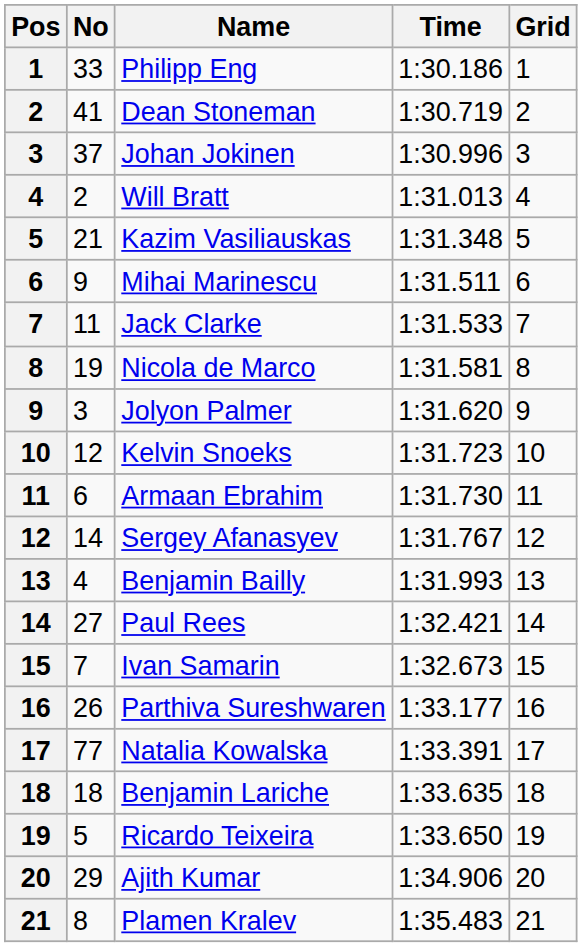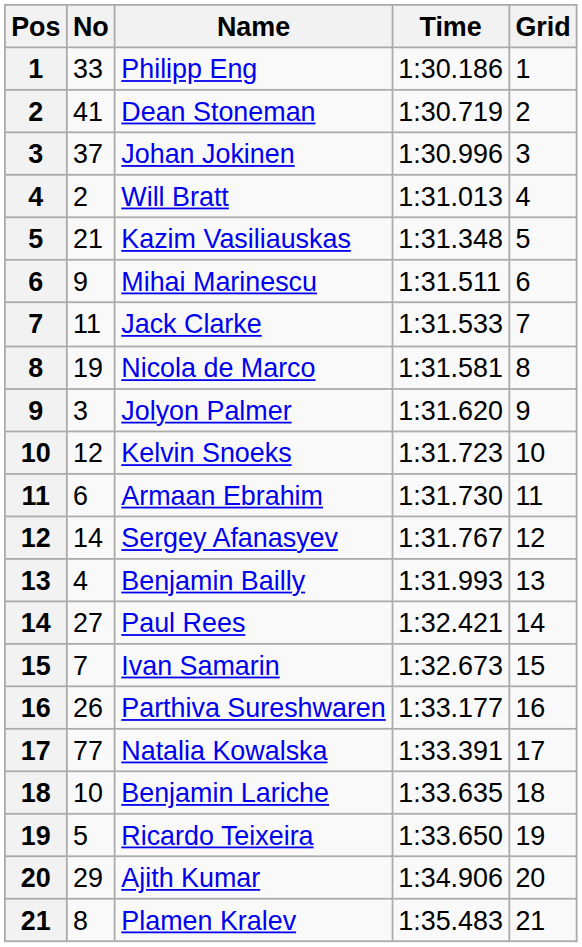 <table class="wikitable" style="font-size: 95%">
 <tr>
 <th>Pos</th>
 <th>No</th>
 <th>Name</th>
 <th>Time</th>
 <th>Grid</th>
 </tr>
 <tr>
 <th>1</th>
 <td>33</td>
 <td> <a href='#'>Philipp Eng</a></td>
 <td>1:30.186</td>
 <td>1</td>
 </tr>
 <tr>
 <th>2</th>
 <td>41</td>
 <td> <a href='#'>Dean Stoneman</a></td>
 <td>1:30.719</td>
 <td>2</td>
 </tr>
 <tr>
 <th>3</th>
 <td>37</td>
 <td> <a href='#'>Johan Jokinen</a></td>
 <td>1:30.996</td>
 <td>3</td>
 </tr>
 <tr>
 <th>4</th>
 <td>2</td>
 <td> <a href='#'>Will Bratt</a></td>
 <td>1:31.013</td>
 <td>4</td>
 </tr>
 <tr>
 <th>5</th>
 <td>21</td>
 <td> <a href='#'>Kazim Vasiliauskas</a></td>
 <td>1:31.348</td>
 <td>5</td>
 </tr>
 <tr>
 <th>6</th>
 <td>9</td>
 <td> <a href='#'>Mihai Marinescu</a></td>
 <td>1:31.511</td>
 <td>6</td>
 </tr>
 <tr>
 <th>7</th>
 <td>11</td>
 <td> <a href='#'>Jack Clarke</a></td>
 <td>1:31.533</td>
 <td>7</td>
 </tr>
 <tr>
 <th>8</th>
 <td>19</td>
 <td> <a href='#'>Nicola de Marco</a></td>
 <td>1:31.581</td>
 <td>8</td>
 </tr>
 <tr>
 <th>9</th>
 <td>3</td>
 <td> <a href='#'>Jolyon Palmer</a></td>
 <td>1:31.620</td>
 <td>9</td>
 </tr>
 <tr>
 <th>10</th>
 <td>12</td>
 <td> <a href='#'>Kelvin Snoeks</a></td>
 <td>1:31.723</td>
 <td>10</td>
 </tr>
 <tr>
 <th>11</th>
 <td>6</td>
 <td> <a href='#'>Armaan Ebrahim</a></td>
 <td>1:31.730</td>
 <td>11</td>
 </tr>
 <tr>
 <th>12</th>
 <td>14</td>
 <td> <a href='#'>Sergey Afanasyev</a></td>
 <td>1:31.767</td>
 <td>12</td>
 </tr>
 <tr>
 <th>13</th>
 <td>4</td>
 <td> <a href='#'>Benjamin Bailly</a></td>
 <td>1:31.993</td>
 <td>13</td>
 </tr>
 <tr>
 <th>14</th>
 <td>27</td>
 <td> <a href='#'>Paul Rees</a></td>
 <td>1:32.421</td>
 <td>14</td>
 </tr>
 <tr>
 <th>15</th>
 <td>7</td>
 <td> <a href='#'>Ivan Samarin</a></td>
 <td>1:32.673</td>
 <td>15</td>
 </tr>
 <tr>
 <th>16</th>
 <td>26</td>
 <td> <a href='#'>Parthiva Sureshwaren</a></td>
 <td>1:33.177</td>
 <td>16</td>
 </tr>
 <tr>
 <th>17</th>
 <td>77</td>
 <td> <a href='#'>Natalia Kowalska</a></td>
 <td>1:33.391</td>
 <td>17</td>
 </tr>
 <tr>
 <th>18</th>
-<td>18</td>
+<td>10</td>
 <td> <a href='#'>Benjamin Lariche</a></td>
 <td>1:33.635</td>
 <td>18</td>
 </tr>
 <tr>
 <th>19</th>
 <td>5</td>
 <td> <a href='#'>Ricardo Teixeira</a></td>
 <td>1:33.650</td>
 <td>19</td>
 </tr>
 <tr>
 <th>20</th>
 <td>29</td>
 <td> <a href='#'>Ajith Kumar</a></td>
 <td>1:34.906</td>
 <td>20</td>
 </tr>
 <tr>
 <th>21</th>
 <td>8</td>
 <td> <a href='#'>Plamen Kralev</a></td>
 <td>1:35.483</td>
 <td>21</td>
 </tr>
 </table>
